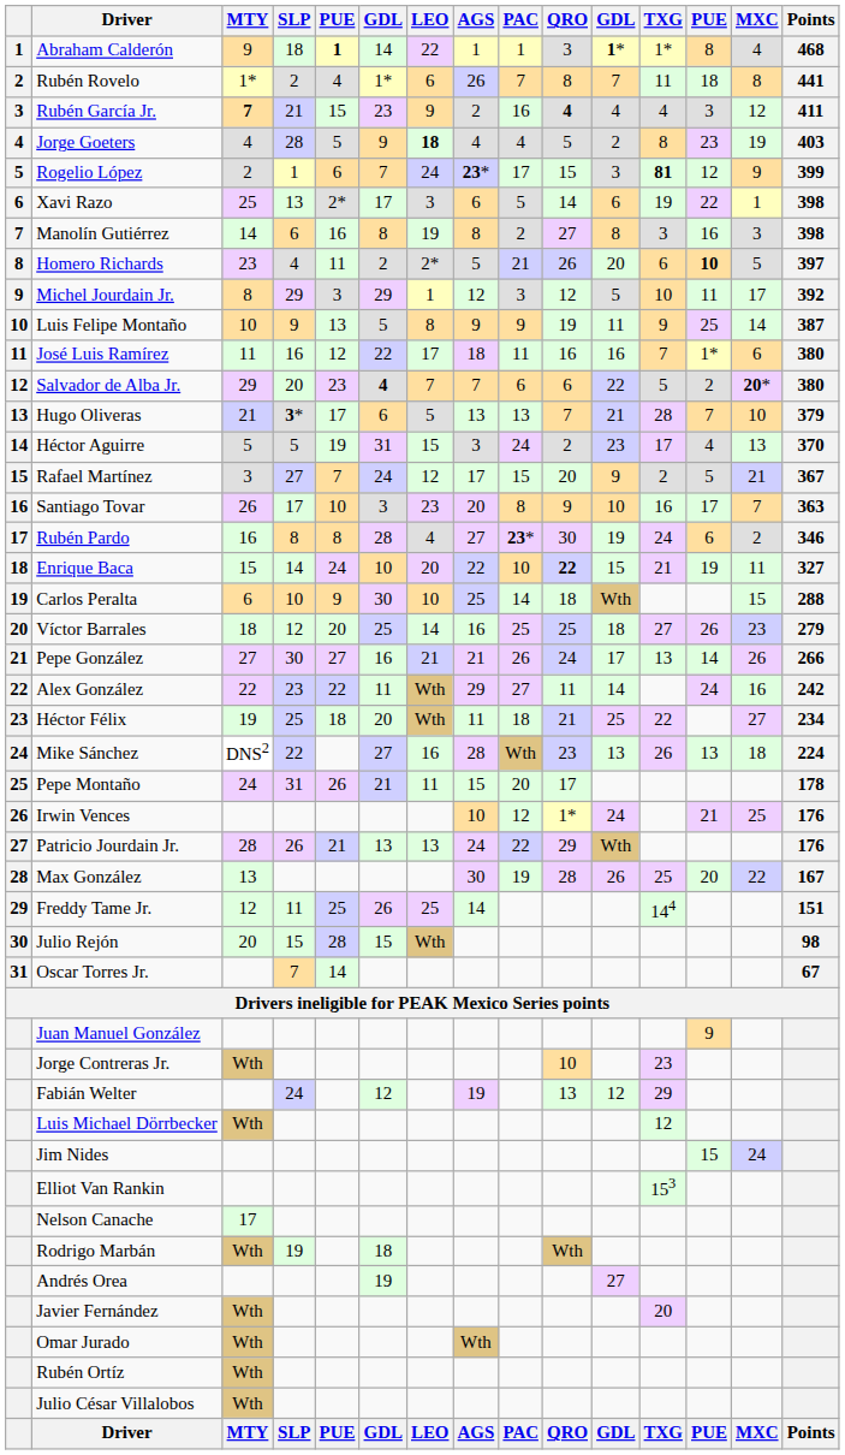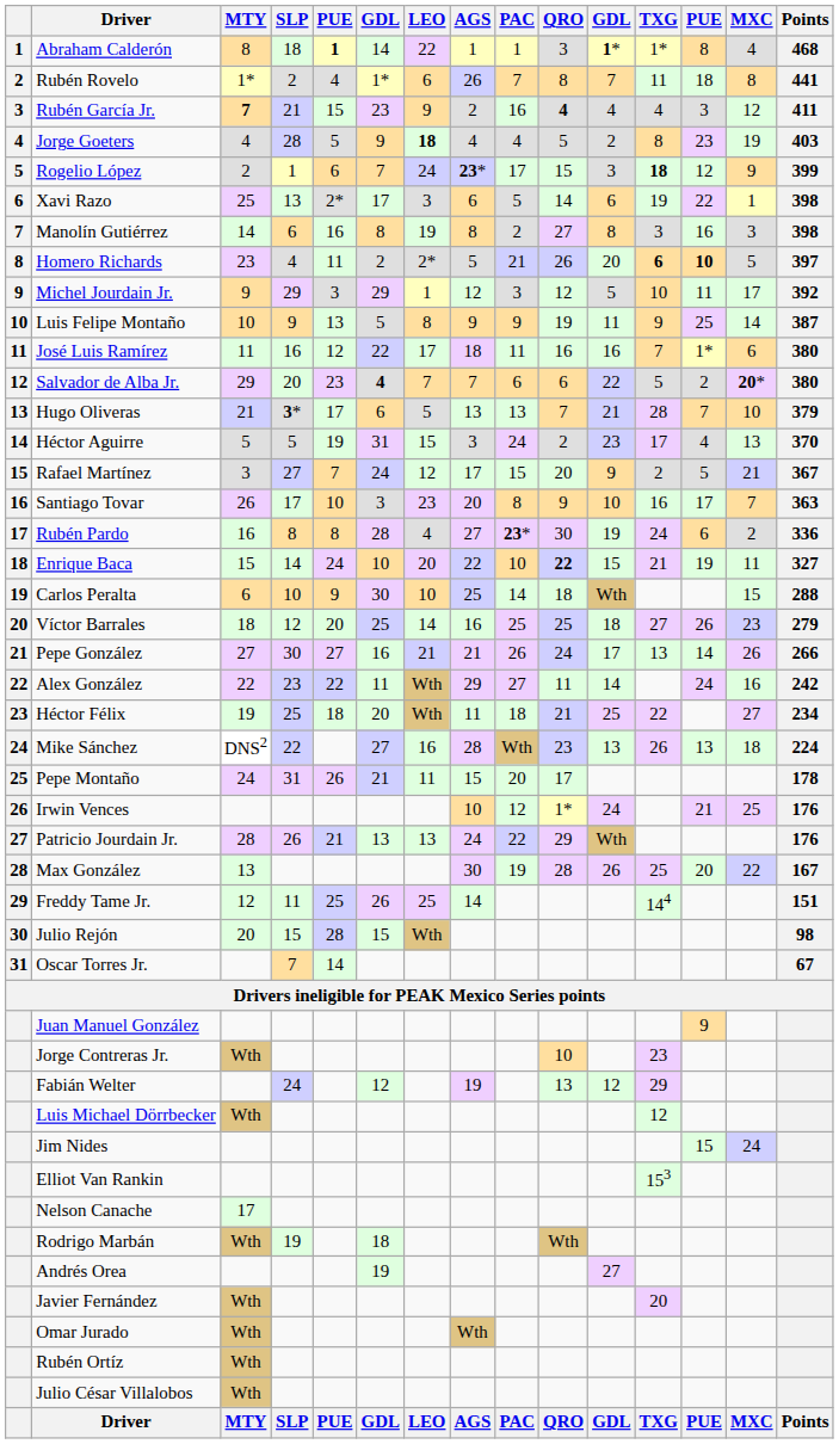 <table class="wikitable" style="font-size:77%; text-align:center;">
 <tr>
 <th></th>
 <th>Driver</th>
 <th><a href='#'>MTY</a></th>
 <th><a href='#'>SLP</a></th>
 <th><a href='#'>PUE</a></th>
 <th><a href='#'>GDL</a></th>
 <th><a href='#'>LEO</a></th>
 <th><a href='#'>AGS</a></th>
 <th><a href='#'>PAC</a></th>
 <th><a href='#'>QRO</a></th>
 <th><a href='#'>GDL</a></th>
 <th><a href='#'>TXG</a></th>
 <th><a href='#'>PUE</a></th>
 <th><a href='#'>MXC</a></th>
 <th>Points</th>
 </tr>
 <tr>
 <th>1</th>
 <td align="left"><a href='#'>Abraham Calderón</a></td>
-<td style="background:#FFDF9F;">9</td>
+<td style="background:#FFDF9F;">8</td>
 <td style="background:#DFFFDF;">18</td>
 <td style="background:#FFFFBF;"><strong>1</strong></td>
 <td style="background:#DFFFDF;">14</td>
 <td style="background:#EFCFFF;">22</td>
 <td style="background:#FFFFBF;">1</td>
 <td style="background:#FFFFBF;">1</td>
 <td style="background:#DFDFDF;">3</td>
 <td style="background:#FFFFBF;"><strong>1</strong>*</td>
 <td style="background:#FFFFBF;">1*</td>
 <td style="background:#FFDF9F;">8</td>
 <td style="background:#DFDFDF;">4</td>
 <th>468</th>
 </tr>
 <tr>
 <th>2</th>
 <td align="left">Rubén Rovelo</td>
 <td style="background:#FFFFBF;">1*</td>
 <td style="background:#DFDFDF;">2</td>
 <td style="background:#DFDFDF;">4</td>
 <td style="background:#FFFFBF;">1*</td>
 <td style="background:#FFDF9F;">6</td>
 <td style="background:#CFCFFF;">26</td>
 <td style="background:#FFDF9F;">7</td>
 <td style="background:#FFDF9F;">8</td>
 <td style="background:#FFDF9F;">7</td>
 <td style="background:#DFFFDF;">11</td>
 <td style="background:#DFFFDF;">18</td>
 <td style="background:#FFDF9F;">8</td>
 <th>441</th>
 </tr>
 <tr>
 <th>3</th>
 <td align="left"><a href='#'>Rubén García Jr.</a></td>
 <td style="background:#FFDF9F;"><strong>7</strong></td>
 <td style="background:#CFCFFF;">21</td>
 <td style="background:#DFFFDF;">15</td>
 <td style="background:#EFCFFF;">23</td>
 <td style="background:#FFDF9F;">9</td>
 <td style="background:#DFDFDF;">2</td>
 <td style="background:#DFFFDF;">16</td>
 <td style="background:#DFDFDF;"><strong>4</strong></td>
 <td style="background:#DFDFDF;">4</td>
 <td style="background:#DFDFDF;">4</td>
 <td style="background:#DFDFDF;">3</td>
 <td style="background:#DFFFDF;">12</td>
 <th>411</th>
 </tr>
 <tr>
 <th>4</th>
 <td align="left"><a href='#'>Jorge Goeters</a></td>
 <td style="background:#DFDFDF;">4</td>
 <td style="background:#CFCFFF;">28</td>
 <td style="background:#DFDFDF;">5</td>
 <td style="background:#FFDF9F;">9</td>
 <td style="background:#DFFFDF;"><strong>18</strong></td>
 <td style="background:#DFDFDF;">4</td>
 <td style="background:#DFDFDF;">4</td>
 <td style="background:#DFDFDF;">5</td>
 <td style="background:#DFDFDF;">2</td>
 <td style="background:#FFDF9F;">8</td>
 <td style="background:#EFCFFF;">23</td>
 <td style="background:#DFFFDF;">19</td>
 <th>403</th>
 </tr>
 <tr>
 <th>5</th>
 <td align="left"><a href='#'>Rogelio López</a></td>
 <td style="background:#DFDFDF;">2</td>
 <td style="background:#FFFFBF;">1</td>
 <td style="background:#FFDF9F;">6</td>
 <td style="background:#FFDF9F;">7</td>
 <td style="background:#CFCFFF;">24</td>
 <td style="background:#CFCFFF;"><strong>23</strong>*</td>
 <td style="background:#DFFFDF;">17</td>
 <td style="background:#DFFFDF;">15</td>
 <td style="background:#DFDFDF;">3</td>
-<td style="background:#DFFFDF;"><strong>81</strong></td>
+<td style="background:#DFFFDF;"><strong>18</strong></td>
 <td style="background:#DFFFDF;">12</td>
 <td style="background:#FFDF9F;">9</td>
 <th>399</th>
 </tr>
 <tr>
 <th>6</th>
 <td align="left">Xavi Razo</td>
 <td style="background:#EFCFFF;">25</td>
 <td style="background:#DFFFDF;">13</td>
 <td style="background:#DFDFDF;">2*</td>
 <td style="background:#DFFFDF;">17</td>
 <td style="background:#DFDFDF;">3</td>
 <td style="background:#FFDF9F;">6</td>
 <td style="background:#DFDFDF;">5</td>
 <td style="background:#DFFFDF;">14</td>
 <td style="background:#FFDF9F;">6</td>
 <td style="background:#DFFFDF;">19</td>
 <td style="background:#EFCFFF;">22</td>
 <td style="background:#FFFFBF;">1</td>
 <th>398</th>
 </tr>
 <tr>
 <th>7</th>
 <td align="left">Manolín Gutiérrez</td>
 <td style="background:#DFFFDF;">14</td>
 <td style="background:#FFDF9F;">6</td>
 <td style="background:#DFFFDF;">16</td>
 <td style="background:#FFDF9F;">8</td>
 <td style="background:#DFFFDF;">19</td>
 <td style="background:#FFDF9F;">8</td>
 <td style="background:#DFDFDF;">2</td>
 <td style="background:#EFCFFF;">27</td>
 <td style="background:#FFDF9F;">8</td>
 <td style="background:#DFDFDF;">3</td>
 <td style="background:#DFFFDF;">16</td>
 <td style="background:#DFDFDF;">3</td>
 <th>398</th>
 </tr>
 <tr>
 <th>8</th>
 <td align="left"><a href='#'>Homero Richards</a></td>
 <td style="background:#EFCFFF;">23</td>
 <td style="background:#DFDFDF;">4</td>
 <td style="background:#DFFFDF;">11</td>
 <td style="background:#DFDFDF;">2</td>
 <td style="background:#DFDFDF;">2*</td>
 <td style="background:#DFDFDF;">5</td>
 <td style="background:#CFCFFF;">21</td>
 <td style="background:#CFCFFF;">26</td>
 <td style="background:#DFFFDF;">20</td>
-<td style="background:#FFDF9F;">6</td>
+<td style="background:#FFDF9F;"><strong>6</strong></td>
 <td style="background:#FFDF9F;"><strong>10</strong></td>
 <td style="background:#DFDFDF;">5</td>
 <th>397</th>
 </tr>
 <tr>
 <th>9</th>
 <td align="left"><a href='#'>Michel Jourdain Jr.</a></td>
-<td style="background:#FFDF9F;">8</td>
+<td style="background:#FFDF9F;">9</td>
 <td style="background:#EFCFFF;">29</td>
 <td style="background:#DFDFDF;">3</td>
 <td style="background:#EFCFFF;">29</td>
 <td style="background:#FFFFBF;">1</td>
 <td style="background:#DFFFDF;">12</td>
 <td style="background:#DFDFDF;">3</td>
 <td style="background:#DFFFDF;">12</td>
 <td style="background:#DFDFDF;">5</td>
 <td style="background:#FFDF9F;">10</td>
 <td style="background:#DFFFDF;">11</td>
 <td style="background:#DFFFDF;">17</td>
 <th>392</th>
 </tr>
 <tr>
 <th>10</th>
 <td align="left">Luis Felipe Montaño</td>
 <td style="background:#FFDF9F;">10</td>
 <td style="background:#FFDF9F;">9</td>
 <td style="background:#DFFFDF;">13</td>
 <td style="background:#DFDFDF;">5</td>
 <td style="background:#FFDF9F;">8</td>
 <td style="background:#FFDF9F;">9</td>
 <td style="background:#FFDF9F;">9</td>
 <td style="background:#DFFFDF;">19</td>
 <td style="background:#DFFFDF;">11</td>
 <td style="background:#FFDF9F;">9</td>
 <td style="background:#EFCFFF;">25</td>
 <td style="background:#DFFFDF;">14</td>
 <th>387</th>
 </tr>
 <tr>
 <th>11</th>
 <td align="left"><a href='#'>José Luis Ramírez</a></td>
 <td style="background:#DFFFDF;">11</td>
 <td style="background:#DFFFDF;">16</td>
 <td style="background:#DFFFDF;">12</td>
 <td style="background:#CFCFFF;">22</td>
 <td style="background:#DFFFDF;">17</td>
 <td style="background:#EFCFFF;">18</td>
 <td style="background:#DFFFDF;">11</td>
 <td style="background:#DFFFDF;">16</td>
 <td style="background:#DFFFDF;">16</td>
 <td style="background:#FFDF9F;">7</td>
 <td style="background:#FFFFBF;">1*</td>
 <td style="background:#FFDF9F;">6</td>
 <th>380</th>
 </tr>
 <tr>
 <th>12</th>
 <td align="left"><a href='#'>Salvador de Alba Jr.</a></td>
 <td style="background:#EFCFFF;">29</td>
 <td style="background:#DFFFDF;">20</td>
 <td style="background:#EFCFFF;">23</td>
 <td style="background:#DFDFDF;"><strong>4</strong></td>
 <td style="background:#FFDF9F;">7</td>
 <td style="background:#FFDF9F;">7</td>
 <td style="background:#FFDF9F;">6</td>
 <td style="background:#FFDF9F;">6</td>
 <td style="background:#CFCFFF;">22</td>
 <td style="background:#DFDFDF;">5</td>
 <td style="background:#DFDFDF;">2</td>
 <td style="background:#EFCFFF;"><strong>20</strong>*</td>
 <th>380</th>
 </tr>
 <tr>
 <th>13</th>
 <td align="left">Hugo Oliveras</td>
 <td style="background:#CFCFFF;">21</td>
 <td style="background:#DFDFDF;"><strong>3</strong>*</td>
 <td style="background:#DFFFDF;">17</td>
 <td style="background:#FFDF9F;">6</td>
 <td style="background:#DFDFDF;">5</td>
 <td style="background:#DFFFDF;">13</td>
 <td style="background:#DFFFDF;">13</td>
 <td style="background:#FFDF9F;">7</td>
 <td style="background:#CFCFFF;">21</td>
 <td style="background:#EFCFFF;">28</td>
 <td style="background:#FFDF9F;">7</td>
 <td style="background:#FFDF9F;">10</td>
 <th>379</th>
 </tr>
 <tr>
 <th>14</th>
 <td align="left">Héctor Aguirre</td>
 <td style="background:#DFDFDF;">5</td>
 <td style="background:#DFDFDF;">5</td>
 <td style="background:#DFFFDF;">19</td>
 <td style="background:#EFCFFF;">31</td>
 <td style="background:#DFFFDF;">15</td>
 <td style="background:#DFDFDF;">3</td>
 <td style="background:#EFCFFF;">24</td>
 <td style="background:#DFDFDF;">2</td>
 <td style="background:#CFCFFF;">23</td>
 <td style="background:#EFCFFF;">17</td>
 <td style="background:#DFDFDF;">4</td>
 <td style="background:#DFFFDF;">13</td>
 <th>370</th>
 </tr>
 <tr>
 <th>15</th>
 <td align="left">Rafael Martínez</td>
 <td style="background:#DFDFDF;">3</td>
 <td style="background:#CFCFFF;">27</td>
 <td style="background:#FFDF9F;">7</td>
 <td style="background:#CFCFFF;">24</td>
 <td style="background:#DFFFDF;">12</td>
 <td style="background:#DFFFDF;">17</td>
 <td style="background:#DFFFDF;">15</td>
 <td style="background:#DFFFDF;">20</td>
 <td style="background:#FFDF9F;">9</td>
 <td style="background:#DFDFDF;">2</td>
 <td style="background:#DFDFDF;">5</td>
 <td style="background:#CFCFFF;">21</td>
 <th>367</th>
 </tr>
 <tr>
 <th>16</th>
 <td align="left">Santiago Tovar</td>
 <td style="background:#EFCFFF;">26</td>
 <td style="background:#DFFFDF;">17</td>
 <td style="background:#FFDF9F;">10</td>
 <td style="background:#DFDFDF;">3</td>
 <td style="background:#EFCFFF;">23</td>
 <td style="background:#EFCFFF;">20</td>
 <td style="background:#FFDF9F;">8</td>
 <td style="background:#FFDF9F;">9</td>
 <td style="background:#FFDF9F;">10</td>
 <td style="background:#DFFFDF;">16</td>
 <td style="background:#DFFFDF;">17</td>
 <td style="background:#FFDF9F;">7</td>
 <th>363</th>
 </tr>
 <tr>
 <th>17</th>
 <td align="left"><a href='#'>Rubén Pardo</a></td>
 <td style="background:#DFFFDF;">16</td>
 <td style="background:#FFDF9F;">8</td>
 <td style="background:#FFDF9F;">8</td>
 <td style="background:#EFCFFF;">28</td>
 <td style="background:#DFDFDF;">4</td>
 <td style="background:#EFCFFF;">27</td>
 <td style="background:#EFCFFF;"><strong>23</strong>*</td>
 <td style="background:#EFCFFF;">30</td>
 <td style="background:#DFFFDF;">19</td>
 <td style="background:#EFCFFF;">24</td>
 <td style="background:#FFDF9F;">6</td>
 <td style="background:#DFDFDF;">2</td>
-<th>346</th>
+<th>336</th>
 </tr>
 <tr>
 <th>18</th>
 <td align="left"><a href='#'>Enrique Baca</a></td>
 <td style="background:#DFFFDF;">15</td>
 <td style="background:#DFFFDF;">14</td>
 <td style="background:#EFCFFF;">24</td>
 <td style="background:#FFDF9F;">10</td>
 <td style="background:#EFCFFF;">20</td>
 <td style="background:#CFCFFF;">22</td>
 <td style="background:#FFDF9F;">10</td>
 <td style="background:#CFCFFF;"><strong>22</strong></td>
 <td style="background:#DFFFDF;">15</td>
 <td style="background:#EFCFFF;">21</td>
 <td style="background:#DFFFDF;">19</td>
 <td style="background:#DFFFDF;">11</td>
 <th>327</th>
 </tr>
 <tr>
 <th>19</th>
 <td align="left">Carlos Peralta</td>
 <td style="background:#FFDF9F;">6</td>
 <td style="background:#FFDF9F;">10</td>
 <td style="background:#FFDF9F;">9</td>
 <td style="background:#EFCFFF;">30</td>
 <td style="background:#FFDF9F;">10</td>
 <td style="background:#CFCFFF;">25</td>
 <td style="background:#DFFFDF;">14</td>
 <td style="background:#DFFFDF;">18</td>
 <td style="background:#DFC484;">Wth</td>
 <td></td>
 <td></td>
 <td style="background:#DFFFDF;">15</td>
 <th>288</th>
 </tr>
 <tr>
 <th>20</th>
 <td align="left">Víctor Barrales</td>
 <td style="background:#DFFFDF;">18</td>
 <td style="background:#DFFFDF;">12</td>
 <td style="background:#DFFFDF;">20</td>
 <td style="background:#CFCFFF;">25</td>
 <td style="background:#DFFFDF;">14</td>
 <td style="background:#DFFFDF;">16</td>
 <td style="background:#EFCFFF;">25</td>
 <td style="background:#CFCFFF;">25</td>
 <td style="background:#DFFFDF;">18</td>
 <td style="background:#EFCFFF;">27</td>
 <td style="background:#EFCFFF;">26</td>
 <td style="background:#CFCFFF;">23</td>
 <th>279</th>
 </tr>
 <tr>
 <th>21</th>
 <td align="left">Pepe González</td>
 <td style="background:#EFCFFF;">27</td>
 <td style="background:#EFCFFF;">30</td>
 <td style="background:#EFCFFF;">27</td>
 <td style="background:#DFFFDF;">16</td>
 <td style="background:#CFCFFF;">21</td>
 <td style="background:#EFCFFF;">21</td>
 <td style="background:#EFCFFF;">26</td>
 <td style="background:#CFCFFF;">24</td>
 <td style="background:#DFFFDF;">17</td>
 <td style="background:#DFFFDF;">13</td>
 <td style="background:#DFFFDF;">14</td>
 <td style="background:#EFCFFF;">26</td>
 <th>266</th>
 </tr>
 <tr>
 <th>22</th>
 <td align="left">Alex González</td>
 <td style="background:#EFCFFF;">22</td>
 <td style="background:#CFCFFF;">23</td>
 <td style="background:#CFCFFF;">22</td>
 <td style="background:#DFFFDF;">11</td>
 <td style="background:#DFC484;">Wth</td>
 <td style="background:#EFCFFF;">29</td>
 <td style="background:#EFCFFF;">27</td>
 <td style="background:#DFFFDF;">11</td>
 <td style="background:#DFFFDF;">14</td>
 <td></td>
 <td style="background:#EFCFFF;">24</td>
 <td style="background:#DFFFDF;">16</td>
 <th>242</th>
 </tr>
 <tr>
 <th>23</th>
 <td align="left">Héctor Félix</td>
 <td style="background:#DFFFDF;">19</td>
 <td style="background:#CFCFFF;">25</td>
 <td style="background:#DFFFDF;">18</td>
 <td style="background:#DFFFDF;">20</td>
 <td style="background:#DFC484;">Wth</td>
 <td style="background:#DFFFDF;">11</td>
 <td style="background:#DFFFDF;">18</td>
 <td style="background:#CFCFFF;">21</td>
 <td style="background:#EFCFFF;">25</td>
 <td style="background:#EFCFFF;">22</td>
 <td></td>
 <td style="background:#EFCFFF;">27</td>
 <th>234</th>
 </tr>
 <tr>
 <th>24</th>
 <td align="left">Mike Sánchez</td>
 <td style="background:#FFFFFF;">DNS<sup>2</sup></td>
 <td style="background:#CFCFFF;">22</td>
 <td></td>
 <td style="background:#CFCFFF;">27</td>
 <td style="background:#DFFFDF;">16</td>
 <td style="background:#EFCFFF;">28</td>
 <td style="background:#DFC484;">Wth</td>
 <td style="background:#CFCFFF;">23</td>
 <td style="background:#DFFFDF;">13</td>
 <td style="background:#EFCFFF;">26</td>
 <td style="background:#DFFFDF;">13</td>
 <td style="background:#DFFFDF;">18</td>
 <th>224</th>
 </tr>
 <tr>
 <th>25</th>
 <td align="left">Pepe Montaño</td>
 <td style="background:#EFCFFF;">24</td>
 <td style="background:#EFCFFF;">31</td>
 <td style="background:#EFCFFF;">26</td>
 <td style="background:#CFCFFF;">21</td>
 <td style="background:#DFFFDF;">11</td>
 <td style="background:#DFFFDF;">15</td>
 <td style="background:#DFFFDF;">20</td>
 <td style="background:#DFFFDF;">17</td>
 <td></td>
 <td></td>
 <td></td>
 <td></td>
 <th>178</th>
 </tr>
 <tr>
 <th>26</th>
 <td align="left">Irwin Vences</td>
 <td></td>
 <td></td>
 <td></td>
 <td></td>
 <td></td>
 <td style="background:#FFDF9F;">10</td>
 <td style="background:#DFFFDF;">12</td>
 <td style="background:#FFFFBF;">1*</td>
 <td style="background:#EFCFFF;">24</td>
 <td></td>
 <td style="background:#EFCFFF;">21</td>
 <td style="background:#EFCFFF;">25</td>
 <th>176</th>
 </tr>
 <tr>
 <th>27</th>
 <td align="left">Patricio Jourdain Jr.</td>
 <td style="background:#EFCFFF;">28</td>
 <td style="background:#EFCFFF;">26</td>
 <td style="background:#CFCFFF;">21</td>
 <td style="background:#DFFFDF;">13</td>
 <td style="background:#DFFFDF;">13</td>
 <td style="background:#EFCFFF;">24</td>
 <td style="background:#CFCFFF;">22</td>
 <td style="background:#EFCFFF;">29</td>
 <td style="background:#DFC484;">Wth</td>
 <td></td>
 <td></td>
 <td></td>
 <th>176</th>
 </tr>
 <tr>
 <th>28</th>
 <td align="left">Max González</td>
 <td style="background:#DFFFDF;">13</td>
 <td></td>
 <td></td>
 <td></td>
 <td></td>
 <td style="background:#EFCFFF;">30</td>
 <td style="background:#DFFFDF;">19</td>
 <td style="background:#EFCFFF;">28</td>
 <td style="background:#EFCFFF;">26</td>
 <td style="background:#EFCFFF;">25</td>
 <td style="background:#DFFFDF;">20</td>
 <td style="background:#CFCFFF;">22</td>
 <th>167</th>
 </tr>
 <tr>
 <th>29</th>
 <td align="left">Freddy Tame Jr.</td>
 <td style="background:#DFFFDF;">12</td>
 <td style="background:#DFFFDF;">11</td>
 <td style="background:#CFCFFF;">25</td>
 <td style="background:#EFCFFF;">26</td>
 <td style="background:#EFCFFF;">25</td>
 <td style="background:#DFFFDF;">14</td>
 <td></td>
 <td></td>
 <td></td>
 <td style="background:#DFFFDF;">14<sup>4</sup></td>
 <td></td>
 <td></td>
 <th>151</th>
 </tr>
 <tr>
 <th>30</th>
 <td align="left">Julio Rejón</td>
 <td style="background:#DFFFDF;">20</td>
 <td style="background:#DFFFDF;">15</td>
 <td style="background:#CFCFFF;">28</td>
 <td style="background:#DFFFDF;">15</td>
 <td style="background:#DFC484;">Wth</td>
 <td></td>
 <td></td>
 <td></td>
 <td></td>
 <td></td>
 <td></td>
 <td></td>
 <th>98</th>
 </tr>
 <tr>
 <th>31</th>
 <td align="left">Oscar Torres Jr.</td>
 <td></td>
 <td style="background:#FFDF9F;">7</td>
 <td style="background:#DFFFDF;">14</td>
 <td></td>
 <td></td>
 <td></td>
 <td></td>
 <td></td>
 <td></td>
 <td></td>
 <td></td>
 <td></td>
 <th>67</th>
 </tr>
 <tr>
 <th colspan=15>Drivers ineligible for PEAK Mexico Series points</th>
 </tr>
 <tr>
 <th></th>
 <td align="left"><a href='#'>Juan Manuel González</a></td>
 <td></td>
 <td></td>
 <td></td>
 <td></td>
 <td></td>
 <td></td>
 <td></td>
 <td></td>
 <td></td>
 <td></td>
 <td style="background:#FFDF9F;">9</td>
 <td></td>
 <th></th>
 </tr>
 <tr>
 <th></th>
 <td align="left">Jorge Contreras Jr.</td>
 <td style="background:#DFC484;">Wth</td>
 <td></td>
 <td></td>
 <td></td>
 <td></td>
 <td></td>
 <td></td>
 <td style="background:#FFDF9F;">10</td>
 <td></td>
 <td style="background:#EFCFFF;">23</td>
 <td></td>
 <td></td>
 <th></th>
 </tr>
 <tr>
 <th></th>
 <td align="left">Fabián Welter</td>
 <td></td>
 <td style="background:#CFCFFF;">24</td>
 <td></td>
 <td style="background:#DFFFDF;">12</td>
 <td></td>
 <td style="background:#EFCFFF;">19</td>
 <td></td>
 <td style="background:#DFFFDF;">13</td>
 <td style="background:#DFFFDF;">12</td>
 <td style="background:#EFCFFF;">29</td>
 <td></td>
 <td></td>
 <th></th>
 </tr>
 <tr>
 <th></th>
 <td align="left"><a href='#'>Luis Michael Dörrbecker</a></td>
 <td style="background:#DFC484;">Wth</td>
 <td></td>
 <td></td>
 <td></td>
 <td></td>
 <td></td>
 <td></td>
 <td></td>
 <td></td>
 <td style="background:#DFFFDF;">12</td>
 <td></td>
 <td></td>
 <th></th>
 </tr>
 <tr>
 <th></th>
 <td align="left">Jim Nides</td>
 <td></td>
 <td></td>
 <td></td>
 <td></td>
 <td></td>
 <td></td>
 <td></td>
 <td></td>
 <td></td>
 <td></td>
 <td style="background:#DFFFDF;">15</td>
 <td style="background:#CFCFFF;">24</td>
 <th></th>
 </tr>
 <tr>
 <th></th>
 <td align="left">Elliot Van Rankin</td>
 <td></td>
 <td></td>
 <td></td>
 <td></td>
 <td></td>
 <td></td>
 <td></td>
 <td></td>
 <td></td>
 <td style="background:#DFFFDF;">15<sup>3</sup></td>
 <td></td>
 <td></td>
 <th></th>
 </tr>
 <tr>
 <th></th>
 <td align="left">Nelson Canache</td>
 <td style="background:#DFFFDF;">17</td>
 <td></td>
 <td></td>
 <td></td>
 <td></td>
 <td></td>
 <td></td>
 <td></td>
 <td></td>
 <td></td>
 <td></td>
 <td></td>
 <th></th>
 </tr>
 <tr>
 <th></th>
 <td align="left">Rodrigo Marbán</td>
 <td style="background:#DFC484;">Wth</td>
 <td style="background:#DFFFDF;">19</td>
 <td></td>
 <td style="background:#DFFFDF;">18</td>
 <td></td>
 <td></td>
 <td></td>
 <td style="background:#DFC484;">Wth</td>
 <td></td>
 <td></td>
 <td></td>
 <td></td>
 <th></th>
 </tr>
 <tr>
 <th></th>
 <td align="left">Andrés Orea</td>
 <td></td>
 <td></td>
 <td></td>
 <td style="background:#DFFFDF;">19</td>
 <td></td>
 <td></td>
 <td></td>
 <td></td>
 <td style="background:#EFCFFF;">27</td>
 <td></td>
 <td></td>
 <td></td>
 <th></th>
 </tr>
 <tr>
 <th></th>
 <td align="left">Javier Fernández</td>
 <td style="background:#DFC484;">Wth</td>
 <td></td>
 <td></td>
 <td></td>
 <td></td>
 <td></td>
 <td></td>
 <td></td>
 <td></td>
 <td style="background:#EFCFFF;">20</td>
 <td></td>
 <td></td>
 <th></th>
 </tr>
 <tr>
 <th></th>
 <td align="left">Omar Jurado</td>
 <td style="background:#DFC484;">Wth</td>
 <td></td>
 <td></td>
 <td></td>
 <td></td>
 <td style="background:#DFC484;">Wth</td>
 <td></td>
 <td></td>
 <td></td>
 <td></td>
 <td></td>
 <td></td>
 <th></th>
 </tr>
 <tr>
 <th></th>
 <td align="left">Rubén Ortíz</td>
 <td style="background:#DFC484;">Wth</td>
 <td></td>
 <td></td>
 <td></td>
 <td></td>
 <td></td>
 <td></td>
 <td></td>
 <td></td>
 <td></td>
 <td></td>
 <td></td>
 <th></th>
 </tr>
 <tr>
 <th></th>
 <td align="left">Julio César Villalobos</td>
 <td style="background:#DFC484;">Wth</td>
 <td></td>
 <td></td>
 <td></td>
 <td></td>
 <td></td>
 <td></td>
 <td></td>
 <td></td>
 <td></td>
 <td></td>
 <td></td>
 <th></th>
 </tr>
 <tr>
 <th></th>
 <th>Driver</th>
 <th><a href='#'>MTY</a></th>
 <th><a href='#'>SLP</a></th>
 <th><a href='#'>PUE</a></th>
 <th><a href='#'>GDL</a></th>
 <th><a href='#'>LEO</a></th>
 <th><a href='#'>AGS</a></th>
 <th><a href='#'>PAC</a></th>
 <th><a href='#'>QRO</a></th>
 <th><a href='#'>GDL</a></th>
 <th><a href='#'>TXG</a></th>
 <th><a href='#'>PUE</a></th>
 <th><a href='#'>MXC</a></th>
 <th>Points</th>
 </tr>
 </table>
